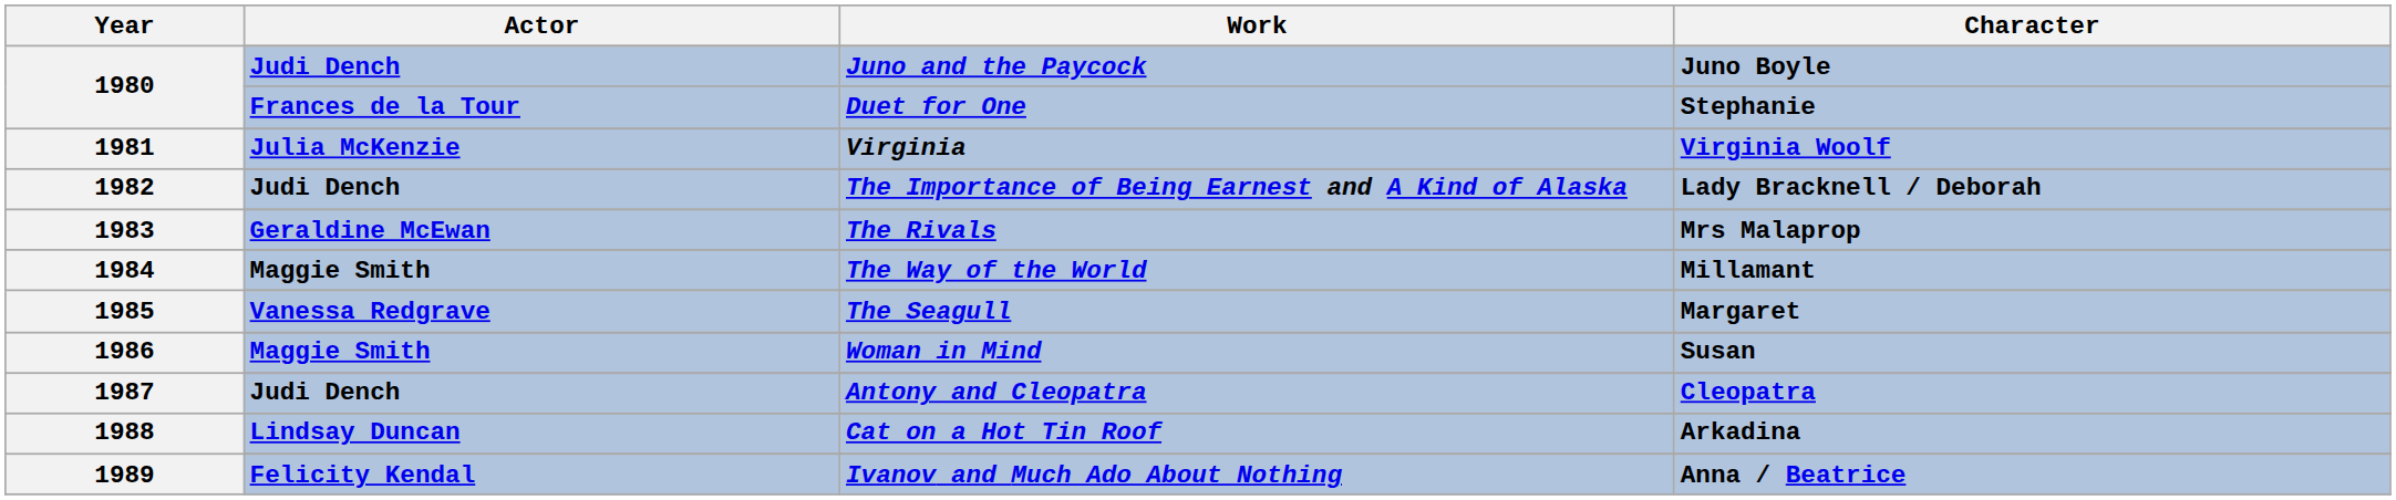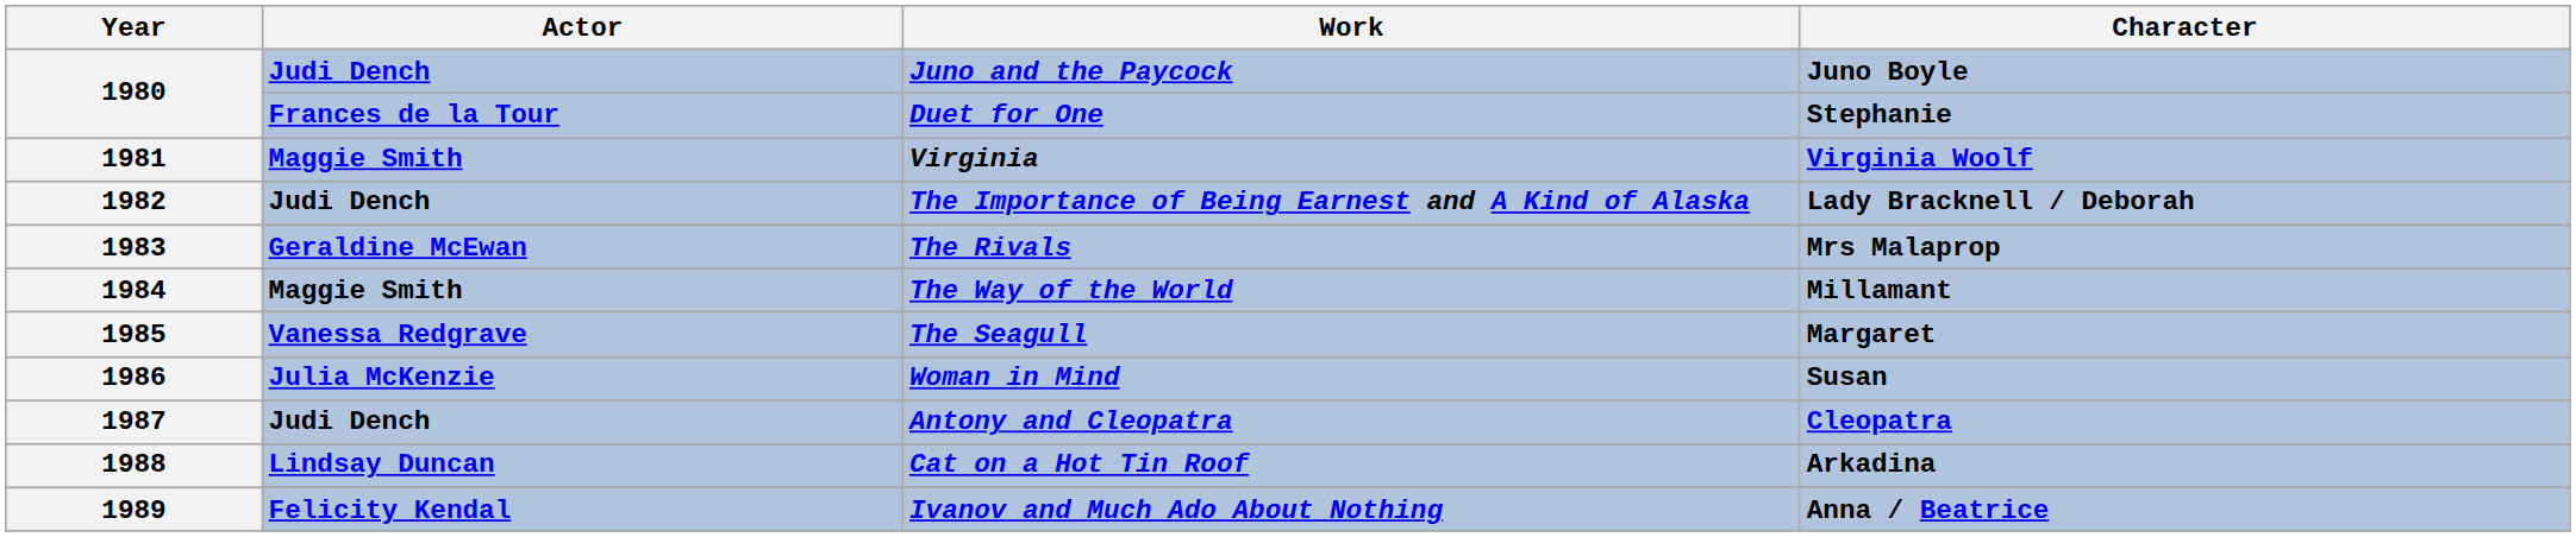 <table class="wikitable" style="width:98%;">
 <tr>
 <th style="width:10%;">Year</th>
 <th style="width:25%;">Actor</th>
 <th style="width:35%;">Work</th>
 <th style="width:30%;">Character</th>
 </tr>
 <tr>
 <th rowspan="3" align="center">1980</th>
 </tr>
 <tr style="background:#B0C4DE">
 <td><strong><a href='#'>Judi Dench</a></strong></td>
 <td><strong><em><a href='#'>Juno and the Paycock</a></em></strong></td>
 <td><strong>Juno Boyle</strong></td>
 </tr>
 <tr style="background:#B0C4DE">
 <td><strong><a href='#'>Frances de la Tour</a></strong></td>
 <td><strong><em><a href='#'>Duet for One</a></em></strong></td>
 <td><strong>Stephanie</strong></td>
 </tr>
 <tr>
 <th rowspan="2" align="center">1981</th>
 </tr>
 <tr style="background:#B0C4DE">
-<td><strong><a href='#'>Julia McKenzie</a></strong></td>
+<td><strong><a href='#'>Maggie Smith</a></strong></td>
 <td><strong><em>Virginia</em></strong></td>
 <td><strong><a href='#'>Virginia Woolf</a></strong></td>
 </tr>
 <tr>
 <th rowspan="2" align="center">1982</th>
 </tr>
 <tr style="background:#B0C4DE">
 <td><strong>Judi Dench</strong></td>
 <td><strong><em><a href='#'>The Importance of Being Earnest</a> and <a href='#'>A Kind of Alaska</a></em></strong></td>
 <td><strong>Lady Bracknell / Deborah</strong></td>
 </tr>
 <tr>
 <th rowspan="2" align="center">1983</th>
 </tr>
 <tr style="background:#B0C4DE">
 <td><strong><a href='#'>Geraldine McEwan</a></strong></td>
 <td><strong><em><a href='#'>The Rivals</a></em></strong></td>
 <td><strong>Mrs Malaprop</strong></td>
 </tr>
 <tr>
 <th rowspan="2" align="center">1984</th>
 </tr>
 <tr style="background:#B0C4DE">
 <td><strong>Maggie Smith</strong></td>
 <td><strong><em><a href='#'>The Way of the World</a></em></strong></td>
 <td><strong>Millamant</strong></td>
 </tr>
 <tr>
 <th rowspan="2" align="center">1985</th>
 </tr>
 <tr style="background:#B0C4DE">
 <td><strong><a href='#'>Vanessa Redgrave</a></strong></td>
 <td><strong><em><a href='#'>The Seagull</a></em></strong></td>
 <td><strong>Margaret</strong></td>
 </tr>
 <tr>
 <th rowspan="2" align="center">1986</th>
 </tr>
 <tr style="background:#B0C4DE">
-<td><strong><a href='#'>Maggie Smith</a></strong></td>
+<td><strong><a href='#'>Julia McKenzie</a></strong></td>
 <td><strong><em><a href='#'>Woman in Mind</a></em></strong></td>
 <td><strong>Susan</strong></td>
 </tr>
 <tr>
 <th rowspan="2" align="center">1987</th>
 </tr>
 <tr style="background:#B0C4DE">
 <td><strong>Judi Dench</strong></td>
 <td><strong><em><a href='#'>Antony and Cleopatra</a></em></strong></td>
 <td><strong><a href='#'>Cleopatra</a></strong></td>
 </tr>
 <tr>
 <th rowspan="2" align="center">1988</th>
 </tr>
 <tr style="background:#B0C4DE">
 <td><strong><a href='#'>Lindsay Duncan</a></strong></td>
 <td><strong><em><a href='#'>Cat on a Hot Tin Roof</a></em></strong></td>
 <td><strong>Arkadina</strong></td>
 </tr>
 <tr>
 <th rowspan="2" align="center">1989</th>
 </tr>
 <tr style="background:#B0C4DE">
 <td><strong><a href='#'>Felicity Kendal</a></strong></td>
 <td><a href='#'><strong><em>Ivanov<em> and </em>Much Ado About Nothing</em></strong></a></td>
 <td><strong>Anna  / <a href='#'>Beatrice</a></strong></td>
 </tr>
 </table>
